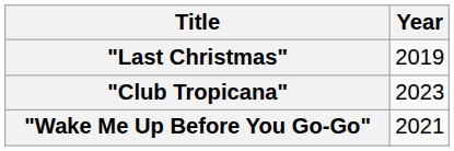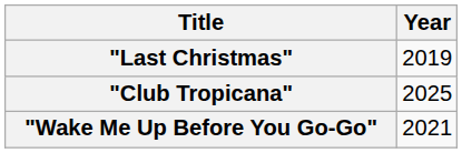 <table class="wikitable plainrowheaders" style="text-align:center;">
 <tr>
 <th scope="col" style="width:17em;">Title</th>
 <th scope="col">Year</th>
 </tr>
 <tr>
 <th scope="row">"Last Christmas"</th>
 <td>2019</td>
 </tr>
 <tr>
 <th scope="row">"Club Tropicana"</th>
-<td>2023</td>
+<td>2025</td>
 </tr>
 <tr>
 <th scope="row">"Wake Me Up Before You Go-Go"</th>
 <td>2021</td>
 </tr>
 </table>
